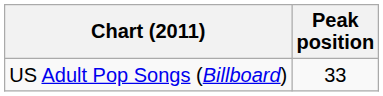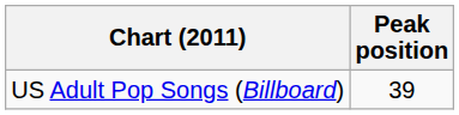 <table class="wikitable sortable">
 <tr>
 <th>Chart (2011)</th>
 <th>Peak<br>position</th>
 </tr>
 <tr>
 <td>US <a href='#'>Adult Pop Songs</a> (<em><a href='#'>Billboard</a></em>)</td>
-<td style="text-align:center;">33</td>
+<td style="text-align:center;">39</td>
 </tr>
 </table>
